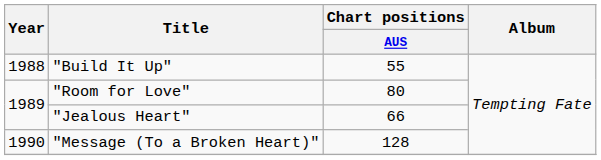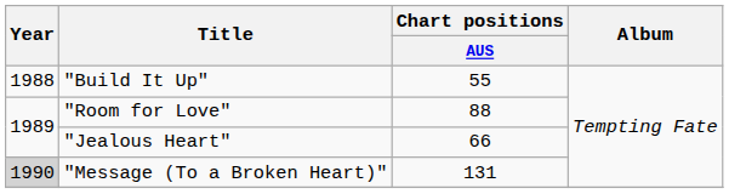 <table class="wikitable" style="text-align:center;">
 <tr>
 <th rowspan="2">Year</th>
 <th rowspan="2">Title</th>
 <th colspan="1">Chart positions</th>
 <th rowspan="2">Album</th>
 </tr>
 <tr>
 <th><small><a href='#'>AUS</a></small><br></th>
 </tr>
 <tr>
 <td>1988</td>
 <td align="left">"Build It Up"</td>
 <td>55</td>
 <td rowspan="4"><em>Tempting Fate</em></td>
 </tr>
 <tr>
 <td rowspan="2">1989</td>
 <td align="left">"Room for Love"</td>
-<td>80</td>
+<td>88</td>
 </tr>
 <tr>
 <td align="left">"Jealous Heart"</td>
 <td>66</td>
 </tr>
 <tr>
-<td>1990</td>
+<td style="background: lightgrey;">1990</td>
 <td align="left">"Message (To a Broken Heart)"</td>
-<td>128</td>
+<td>131</td>
 </tr>
 <tr>
 </tr>
 </table>
